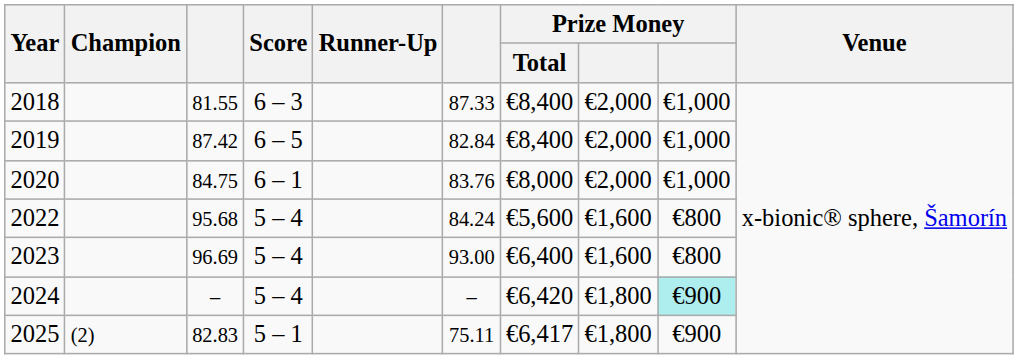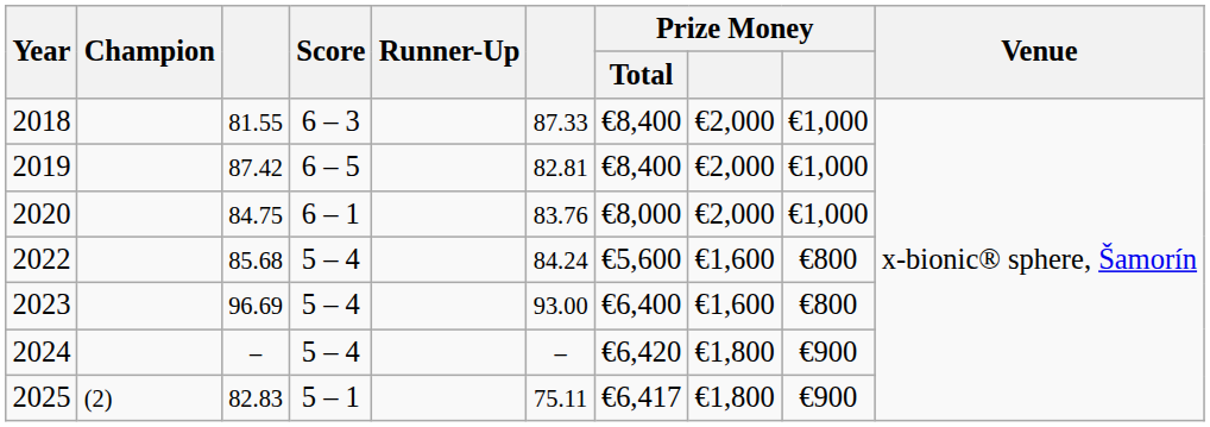 <table class="wikitable sortable">
 <tr>
 <th rowspan=2>Year</th>
 <th rowspan=2>Champion</th>
 <th rowspan=2></th>
 <th rowspan=2>Score</th>
 <th rowspan=2>Runner-Up</th>
 <th rowspan=2></th>
 <th colspan=3>Prize Money</th>
 <th rowspan=2>Venue</th>
 </tr>
 <tr>
 <th>Total</th>
 <th></th>
 <th></th>
 </tr>
 <tr>
 <td>2018</td>
 <td></td>
 <td align=center><small><span>81.55</span></small></td>
 <td align=center>6 – 3</td>
 <td></td>
 <td align=center><small><span>87.33</span></small></td>
 <td align=center>€8,400</td>
 <td align=center>€2,000</td>
 <td align=center>€1,000</td>
 <td rowspan=7>x-bionic® sphere, <a href='#'>Šamorín</a></td>
 </tr>
 <tr>
 <td>2019</td>
 <td></td>
 <td align=center><small><span>87.42</span></small></td>
 <td align=center>6 – 5</td>
 <td></td>
-<td align=center><small><span>82.84</span></small></td>
+<td align=center><small><span>82.81</span></small></td>
 <td align=center>€8,400</td>
 <td align=center>€2,000</td>
 <td align=center>€1,000</td>
 </tr>
 <tr>
 <td>2020</td>
 <td></td>
 <td align=center><small><span>84.75</span></small></td>
 <td align=center>6 – 1</td>
 <td></td>
 <td align=center><small><span>83.76</span></small></td>
 <td align=center>€8,000</td>
 <td align=center>€2,000</td>
 <td align=center>€1,000</td>
 </tr>
 <tr>
 <td>2022</td>
 <td></td>
-<td align=center><small><span>95.68</span></small></td>
+<td align=center><small><span>85.68</span></small></td>
 <td align=center>5 – 4</td>
 <td></td>
 <td align=center><small><span>84.24</span></small></td>
 <td align=center>€5,600</td>
 <td align=center>€1,600</td>
 <td align=center>€800</td>
 </tr>
 <tr>
 <td>2023</td>
 <td></td>
 <td align=center><small><span>96.69</span></small></td>
 <td align=center>5 – 4</td>
 <td></td>
 <td align=center><small><span>93.00</span></small></td>
 <td align=center>€6,400</td>
 <td align=center>€1,600</td>
 <td align=center>€800</td>
 </tr>
 <tr>
 <td>2024</td>
 <td></td>
 <td align=center><small><span>–</span></small></td>
 <td align=center>5 – 4</td>
 <td></td>
 <td align=center><small><span>–</span></small></td>
 <td align=center>€6,420</td>
 <td align=center>€1,800</td>
-<td align=center style="background: paleturquoise;">€900</td>
+<td align=center>€900</td>
 </tr>
 <tr>
 <td>2025</td>
 <td> <small>(2)</small></td>
 <td align=center><small><span>82.83</span></small></td>
 <td align=center>5 – 1</td>
 <td></td>
 <td align=center><small><span>75.11</span></small></td>
 <td align=center>€6,417</td>
 <td align=center>€1,800</td>
 <td align=center>€900</td>
 </tr>
 </table>
